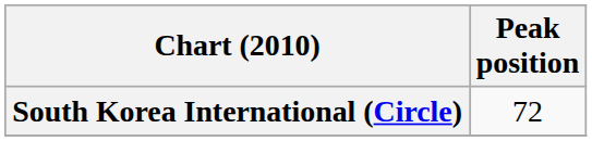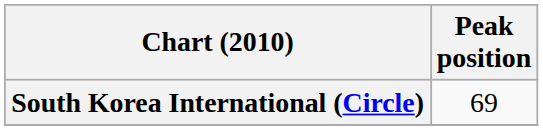 <table class="wikitable sortable plainrowheaders" style="text-align: center;">
 <tr>
 <th>Chart (2010)</th>
 <th>Peak<br>position</th>
 </tr>
 <tr>
 <th scope="row">South Korea International (<a href='#'>Circle</a>)</th>
-<td align="center">72</td>
+<td align="center">69</td>
 </tr>
 <tr>
 </tr>
 <tr>
 </tr>
 <tr>
 </tr>
 </table>
